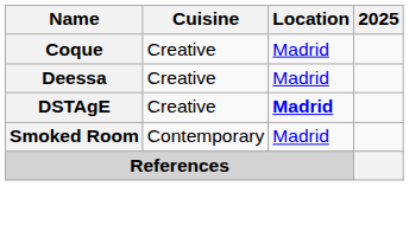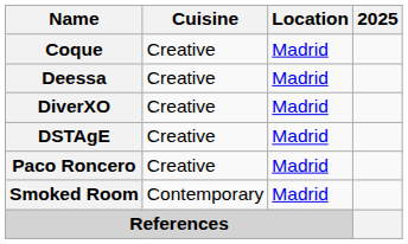 <table class="wikitable sortable plainrowheaders" style="text-align:left;"">
 <tr>
 <th scope="col">Name</th>
 <th scope="col">Cuisine</th>
 <th scope="col">Location</th>
 <th scope="col">2025</th>
 </tr>
 <tr>
 <th scope="row">Coque</th>
 <td>Creative</td>
 <td><a href='#'>Madrid</a></td>
 <td></td>
 </tr>
 <tr>
 <th scope="row">Deessa</th>
 <td>Creative</td>
 <td><a href='#'>Madrid</a></td>
 <td></td>
 </tr>
 <tr>
+<th scope="row">DiverXO</th>
+<td>Creative</td>
+<td><a href='#'>Madrid</a></td>
+<td></td>
+</tr>
+<tr>
 <th scope="row">DSTAgE</th>
 <td>Creative</td>
-<td><strong><a href='#'>Madrid</a></strong></td>
+<td><a href='#'>Madrid</a></td>
+<td></td>
+</tr>
+<tr>
+<th scope="row">Paco Roncero</th>
+<td>Creative</td>
+<td><a href='#'>Madrid</a></td>
 <td></td>
 </tr>
 <tr>
 <th scope="row">Smoked Room</th>
 <td>Contemporary</td>
 <td><a href='#'>Madrid</a></td>
 <td></td>
 </tr>
 <tr>
 <th colspan="3" style="text-align: center;background: lightgray;">References</th>
 <th></th>
 </tr>
 </table>
